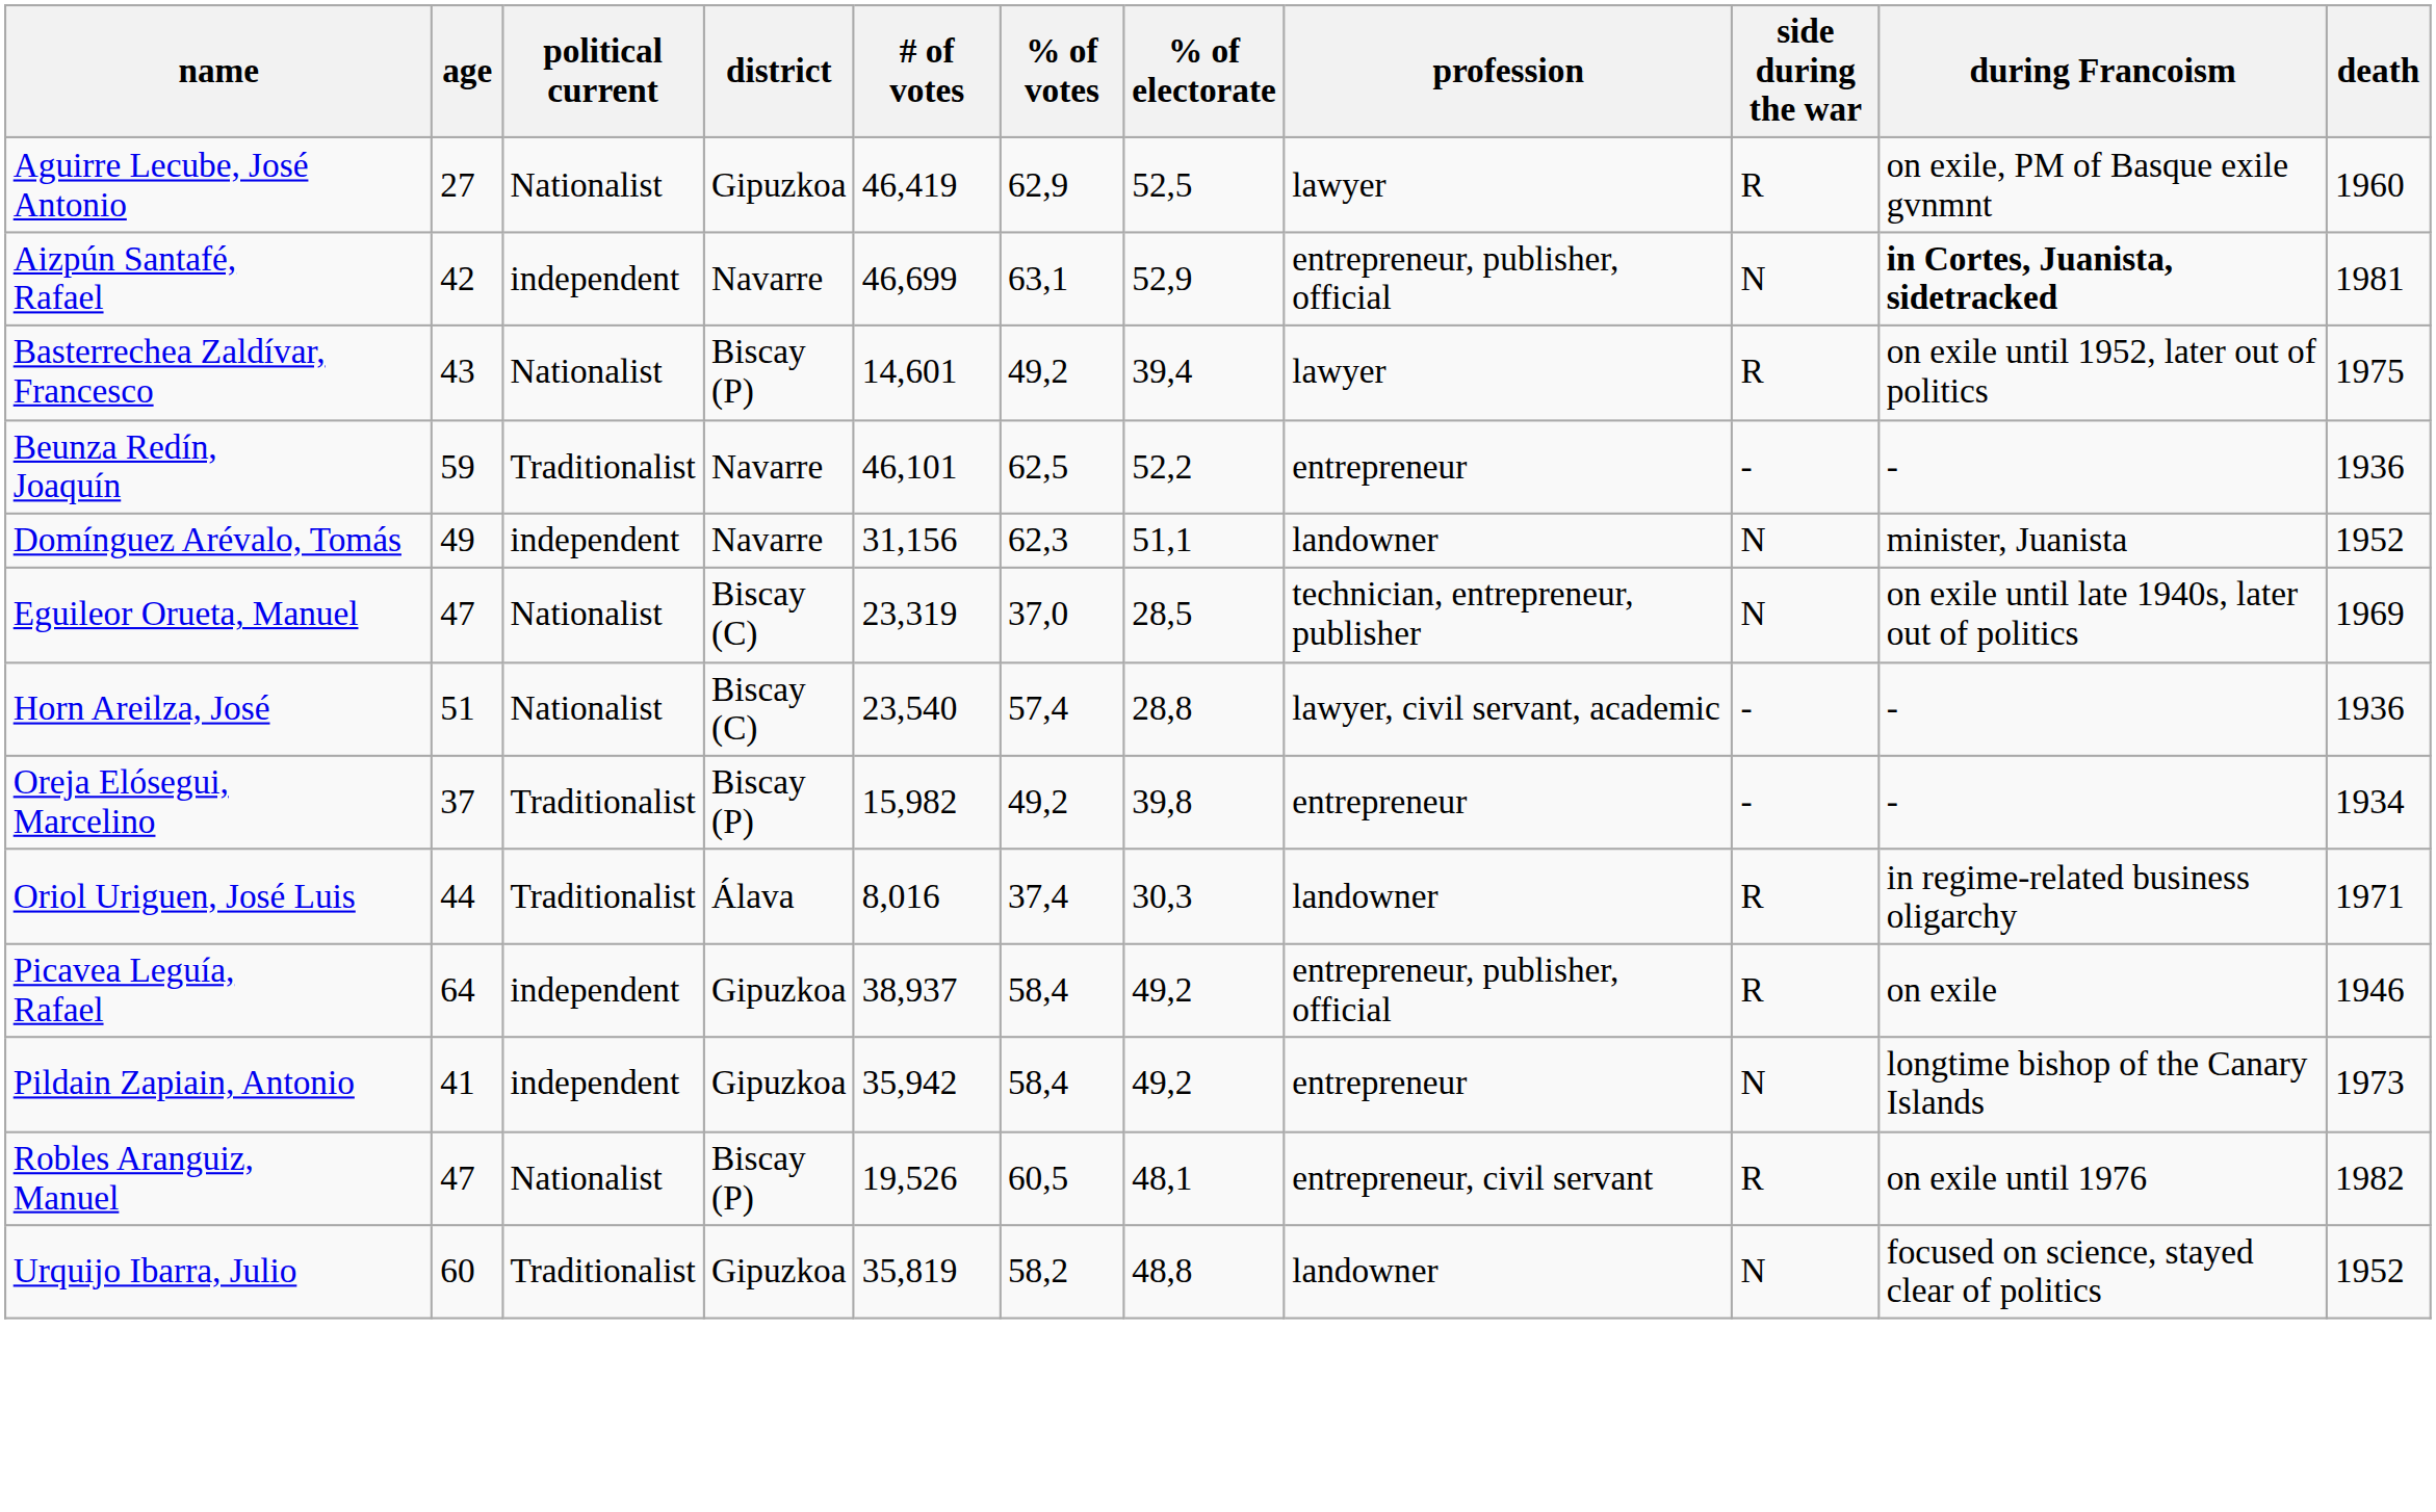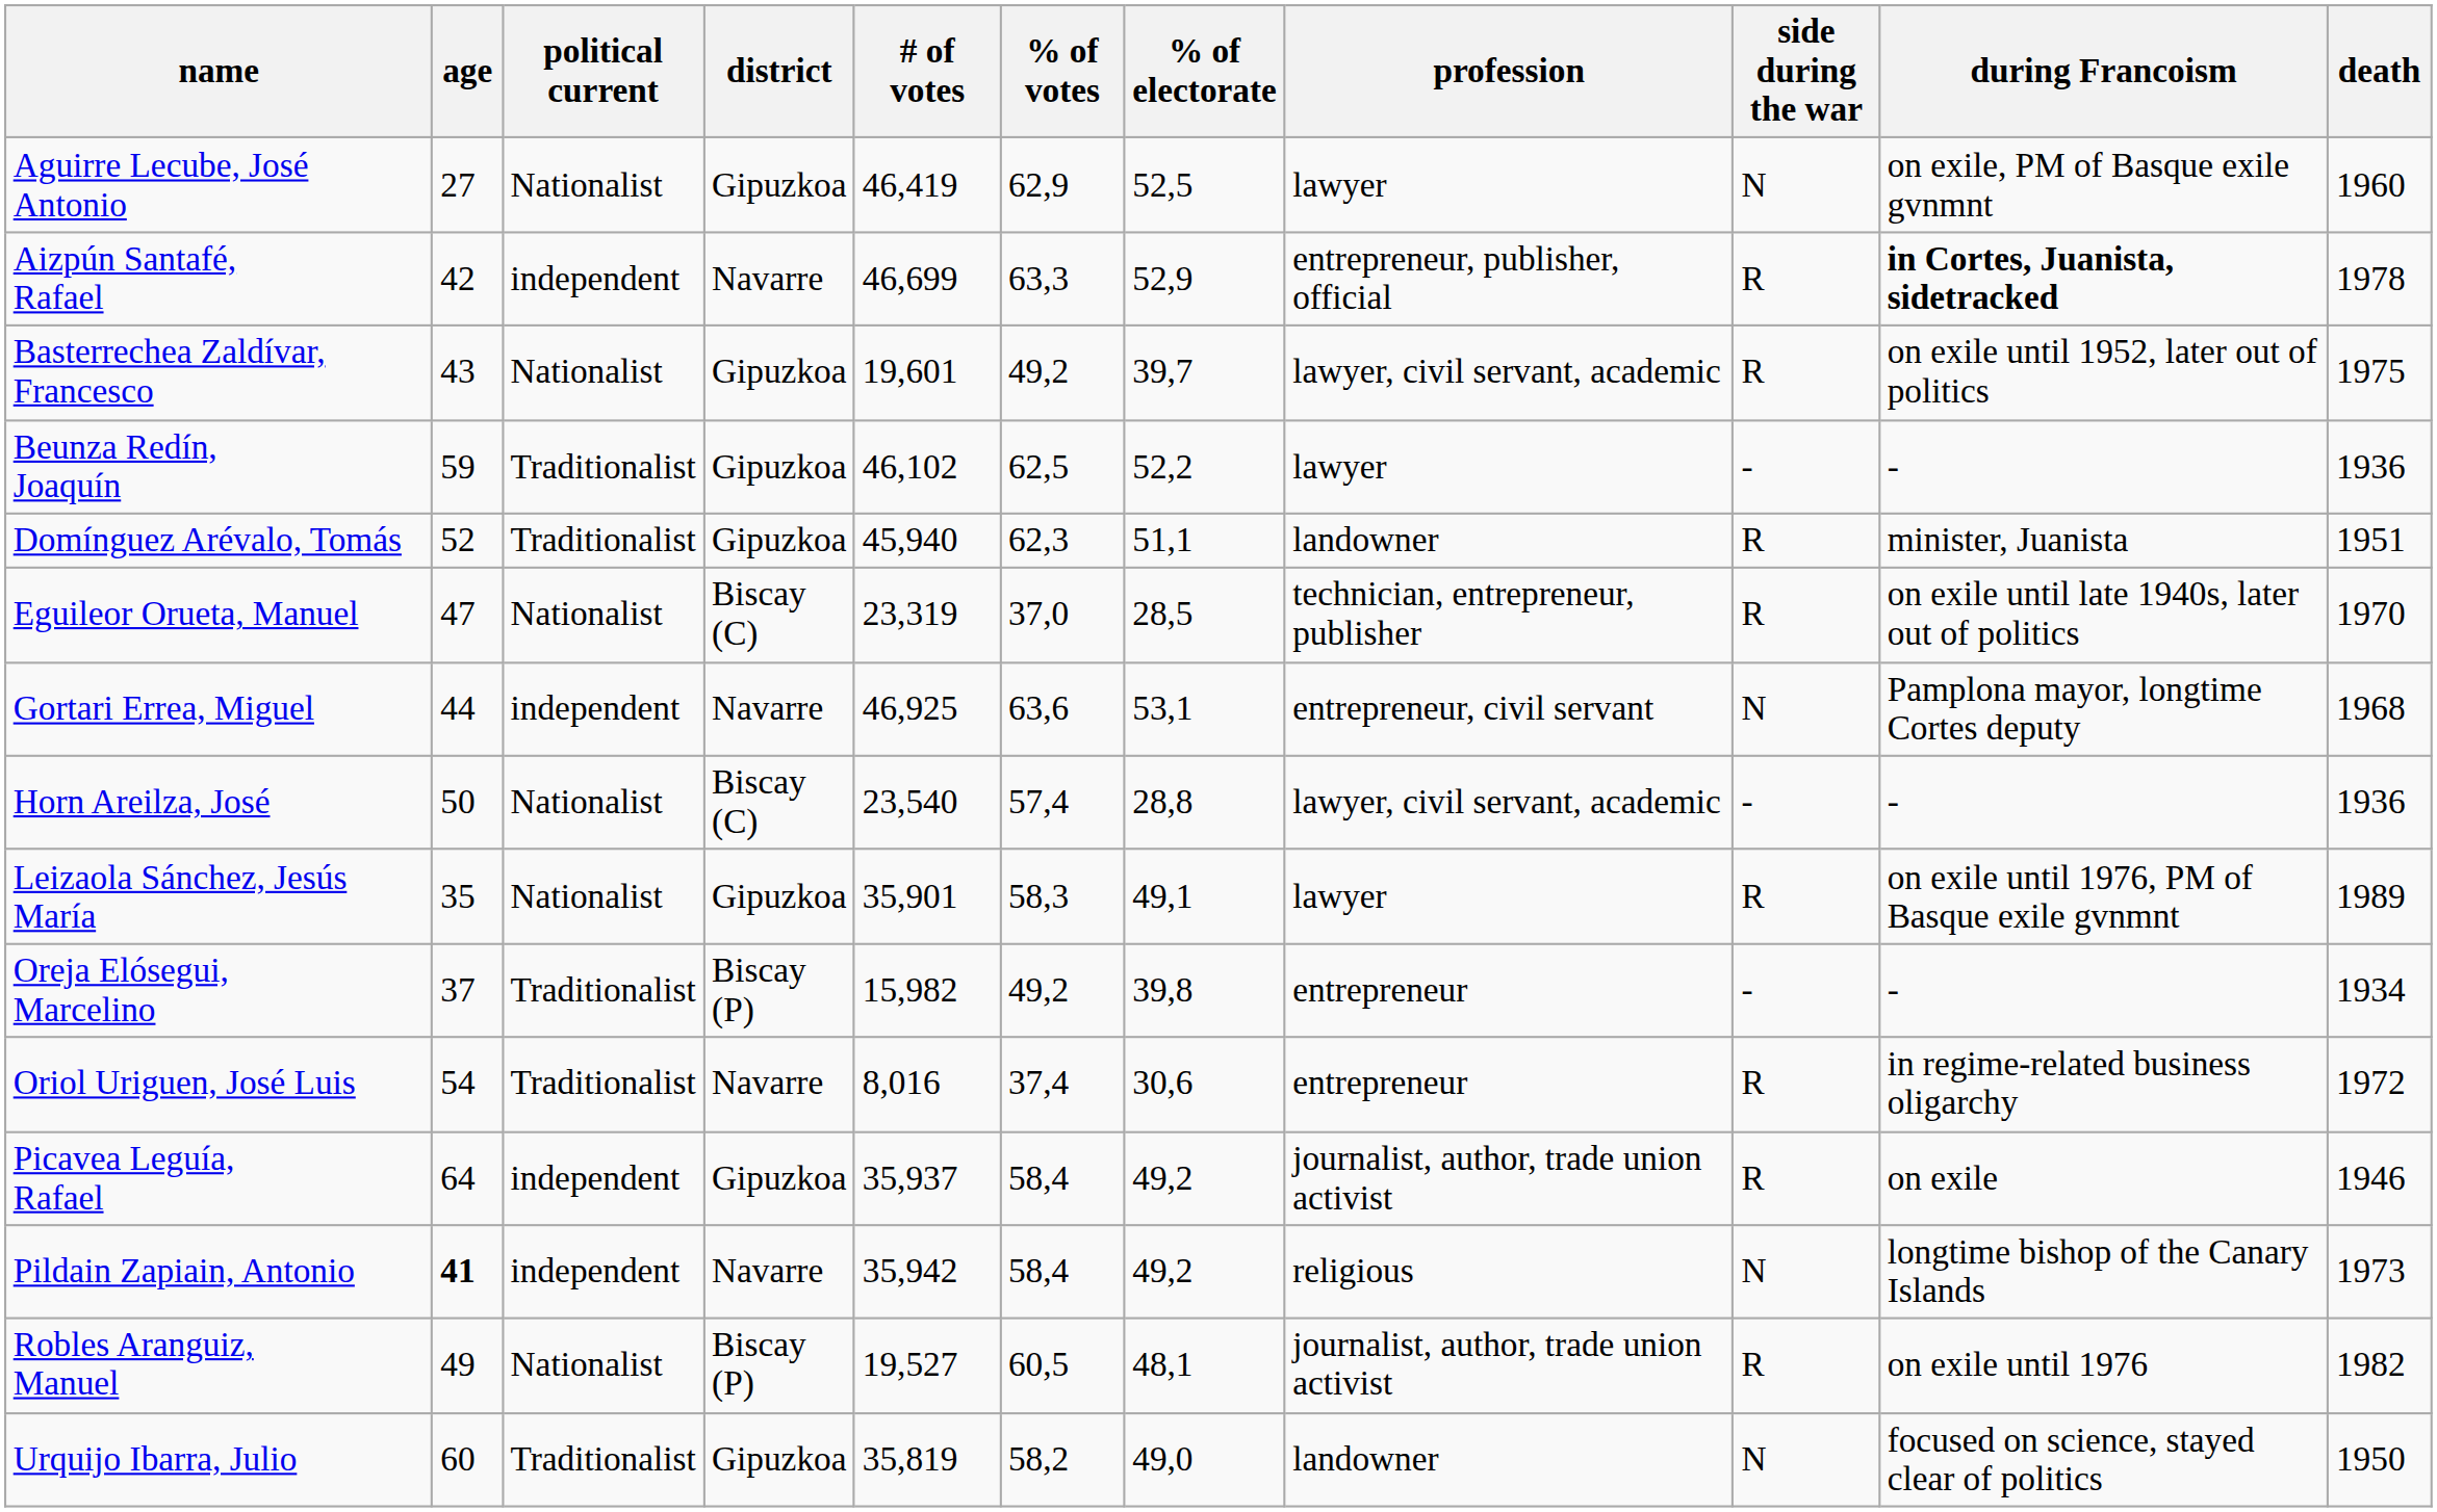 <table class="wikitable sortable">
 <tr>
 <th scope="col" style="width: 190px;">name</th>
 <th scope="col" style="width: 25px;">age</th>
 <th scope="col" style="width: 30px;">political current</th>
 <th scope="col" style="width: 60px;">district</th>
 <th scope="col" style="width: 60px;"># of votes</th>
 <th scope="col" style="width: 50px;">% of votes</th>
 <th scope="col" style="width: 50px;">% of electorate</th>
 <th scope="col" style="width: 200px;">profession</th>
 <th scope="col" style="width: 60px;">side during the war</th>
 <th scope="col" style="width: 200px;">during Francoism</th>
 <th scope="col" style="width: 40px;">death</th>
 </tr>
 <tr>
 <td><a href='#'>Aguirre Lecube, José Antonio</a></td>
 <td>27</td>
 <td>Nationalist</td>
 <td>Gipuzkoa</td>
 <td>46,419</td>
 <td>62,9</td>
 <td>52,5</td>
 <td>lawyer</td>
-<td>R</td>
+<td>N</td>
 <td>on exile, PM of Basque exile gvnmnt</td>
 <td>1960</td>
 </tr>
 <tr>
 <td><a href='#'>Aizpún Santafé,<br> Rafael</a></td>
 <td>42</td>
 <td>independent</td>
 <td>Navarre</td>
 <td>46,699</td>
-<td>63,1</td>
+<td>63,3</td>
 <td>52,9</td>
 <td>entrepreneur, publisher, official</td>
-<td>N</td>
+<td>R</td>
 <td><strong>in Cortes, Juanista, sidetracked</strong></td>
-<td>1981</td>
+<td>1978</td>
 </tr>
 <tr>
 <td><a href='#'>Basterrechea Zaldívar, Francesco</a></td>
 <td>43</td>
 <td>Nationalist</td>
-<td>Biscay (P)</td>
-<td>14,601</td>
+<td>Gipuzkoa</td>
+<td>19,601</td>
 <td>49,2</td>
-<td>39,4</td>
-<td>lawyer</td>
+<td>39,7</td>
+<td>lawyer, civil servant, academic</td>
 <td>R</td>
 <td>on exile until 1952, later out of politics</td>
 <td>1975</td>
 </tr>
 <tr>
 <td><a href='#'>Beunza Redín,<br> Joaquín</a></td>
 <td>59</td>
 <td>Traditionalist</td>
-<td>Navarre</td>
-<td>46,101</td>
+<td>Gipuzkoa</td>
+<td>46,102</td>
 <td>62,5</td>
 <td>52,2</td>
-<td>entrepreneur</td>
+<td>lawyer</td>
 <td>-</td>
 <td>-</td>
 <td>1936</td>
 </tr>
 <tr>
 <td><a href='#'>Domínguez Arévalo, Tomás</a></td>
-<td>49</td>
-<td>independent</td>
-<td>Navarre</td>
-<td>31,156</td>
+<td>52</td>
+<td>Traditionalist</td>
+<td>Gipuzkoa</td>
+<td>45,940</td>
 <td>62,3</td>
 <td>51,1</td>
 <td>landowner</td>
-<td>N</td>
+<td>R</td>
 <td>minister, Juanista</td>
-<td>1952</td>
+<td>1951</td>
 </tr>
 <tr>
 <td><a href='#'>Eguileor Orueta, Manuel</a></td>
 <td>47</td>
 <td>Nationalist</td>
 <td>Biscay (C)</td>
 <td>23,319</td>
 <td>37,0</td>
 <td>28,5</td>
 <td>technician, entrepreneur, publisher</td>
+<td>R</td>
+<td>on exile until late 1940s, later out of politics</td>
+<td>1970</td>
+</tr>
+<tr>
+<td><a href='#'>Gortari Errea, Miguel</a></td>
+<td>44</td>
+<td>independent</td>
+<td>Navarre</td>
+<td>46,925</td>
+<td>63,6</td>
+<td>53,1</td>
+<td>entrepreneur, civil servant</td>
 <td>N</td>
-<td>on exile until late 1940s, later out of politics</td>
-<td>1969</td>
+<td>Pamplona mayor, longtime Cortes deputy</td>
+<td>1968</td>
 </tr>
 <tr>
 <td><a href='#'>Horn Areilza, José</a></td>
-<td>51</td>
+<td>50</td>
 <td>Nationalist</td>
 <td>Biscay (C)</td>
 <td>23,540</td>
 <td>57,4</td>
 <td>28,8</td>
 <td>lawyer, civil servant, academic</td>
 <td>-</td>
 <td>-</td>
 <td>1936</td>
+</tr>
+<tr>
+<td><a href='#'>Leizaola Sánchez, Jesús María</a></td>
+<td>35</td>
+<td>Nationalist</td>
+<td>Gipuzkoa</td>
+<td>35,901</td>
+<td>58,3</td>
+<td>49,1</td>
+<td>lawyer</td>
+<td>R</td>
+<td>on exile until 1976, PM of Basque exile gvnmnt</td>
+<td>1989</td>
 </tr>
 <tr>
 <td><a href='#'>Oreja Elósegui,<br> Marcelino</a></td>
 <td>37</td>
 <td>Traditionalist</td>
 <td>Biscay (P)</td>
 <td>15,982</td>
 <td>49,2</td>
 <td>39,8</td>
 <td>entrepreneur</td>
 <td>-</td>
 <td>-</td>
 <td>1934</td>
 </tr>
 <tr>
 <td><a href='#'>Oriol Uriguen, José Luis</a></td>
-<td>44</td>
+<td>54</td>
 <td>Traditionalist</td>
-<td>Álava</td>
+<td>Navarre</td>
 <td>8,016</td>
 <td>37,4</td>
-<td>30,3</td>
-<td>landowner</td>
+<td>30,6</td>
+<td>entrepreneur</td>
 <td>R</td>
 <td>in regime-related business oligarchy</td>
-<td>1971</td>
+<td>1972</td>
 </tr>
 <tr>
 <td><a href='#'>Picavea Leguía,<br> Rafael</a></td>
 <td>64</td>
 <td>independent</td>
 <td>Gipuzkoa</td>
-<td>38,937</td>
+<td>35,937</td>
 <td>58,4</td>
 <td>49,2</td>
-<td>entrepreneur, publisher, official</td>
+<td>journalist, author, trade union activist</td>
 <td>R</td>
 <td>on exile</td>
 <td>1946</td>
 </tr>
 <tr>
 <td><a href='#'>Pildain Zapiain, Antonio</a></td>
-<td>41</td>
+<td><strong>41</strong></td>
 <td>independent</td>
-<td>Gipuzkoa</td>
+<td>Navarre</td>
 <td>35,942</td>
 <td>58,4</td>
 <td>49,2</td>
-<td>entrepreneur</td>
+<td>religious</td>
 <td>N</td>
 <td>longtime bishop of the Canary Islands</td>
 <td>1973</td>
 </tr>
 <tr>
 <td><a href='#'>Robles Aranguiz,<br> Manuel</a></td>
-<td>47</td>
+<td>49</td>
 <td>Nationalist</td>
 <td>Biscay (P)</td>
-<td>19,526</td>
+<td>19,527</td>
 <td>60,5</td>
 <td>48,1</td>
-<td>entrepreneur, civil servant</td>
+<td>journalist, author, trade union activist</td>
 <td>R</td>
 <td>on exile until 1976</td>
 <td>1982</td>
 </tr>
 <tr>
 <td><a href='#'>Urquijo Ibarra, Julio</a></td>
 <td>60</td>
 <td>Traditionalist</td>
 <td>Gipuzkoa</td>
 <td>35,819</td>
 <td>58,2</td>
-<td>48,8</td>
+<td>49,0</td>
 <td>landowner</td>
 <td>N</td>
 <td>focused on science, stayed clear of politics</td>
-<td>1952</td>
+<td>1950</td>
 </tr>
 </table>
